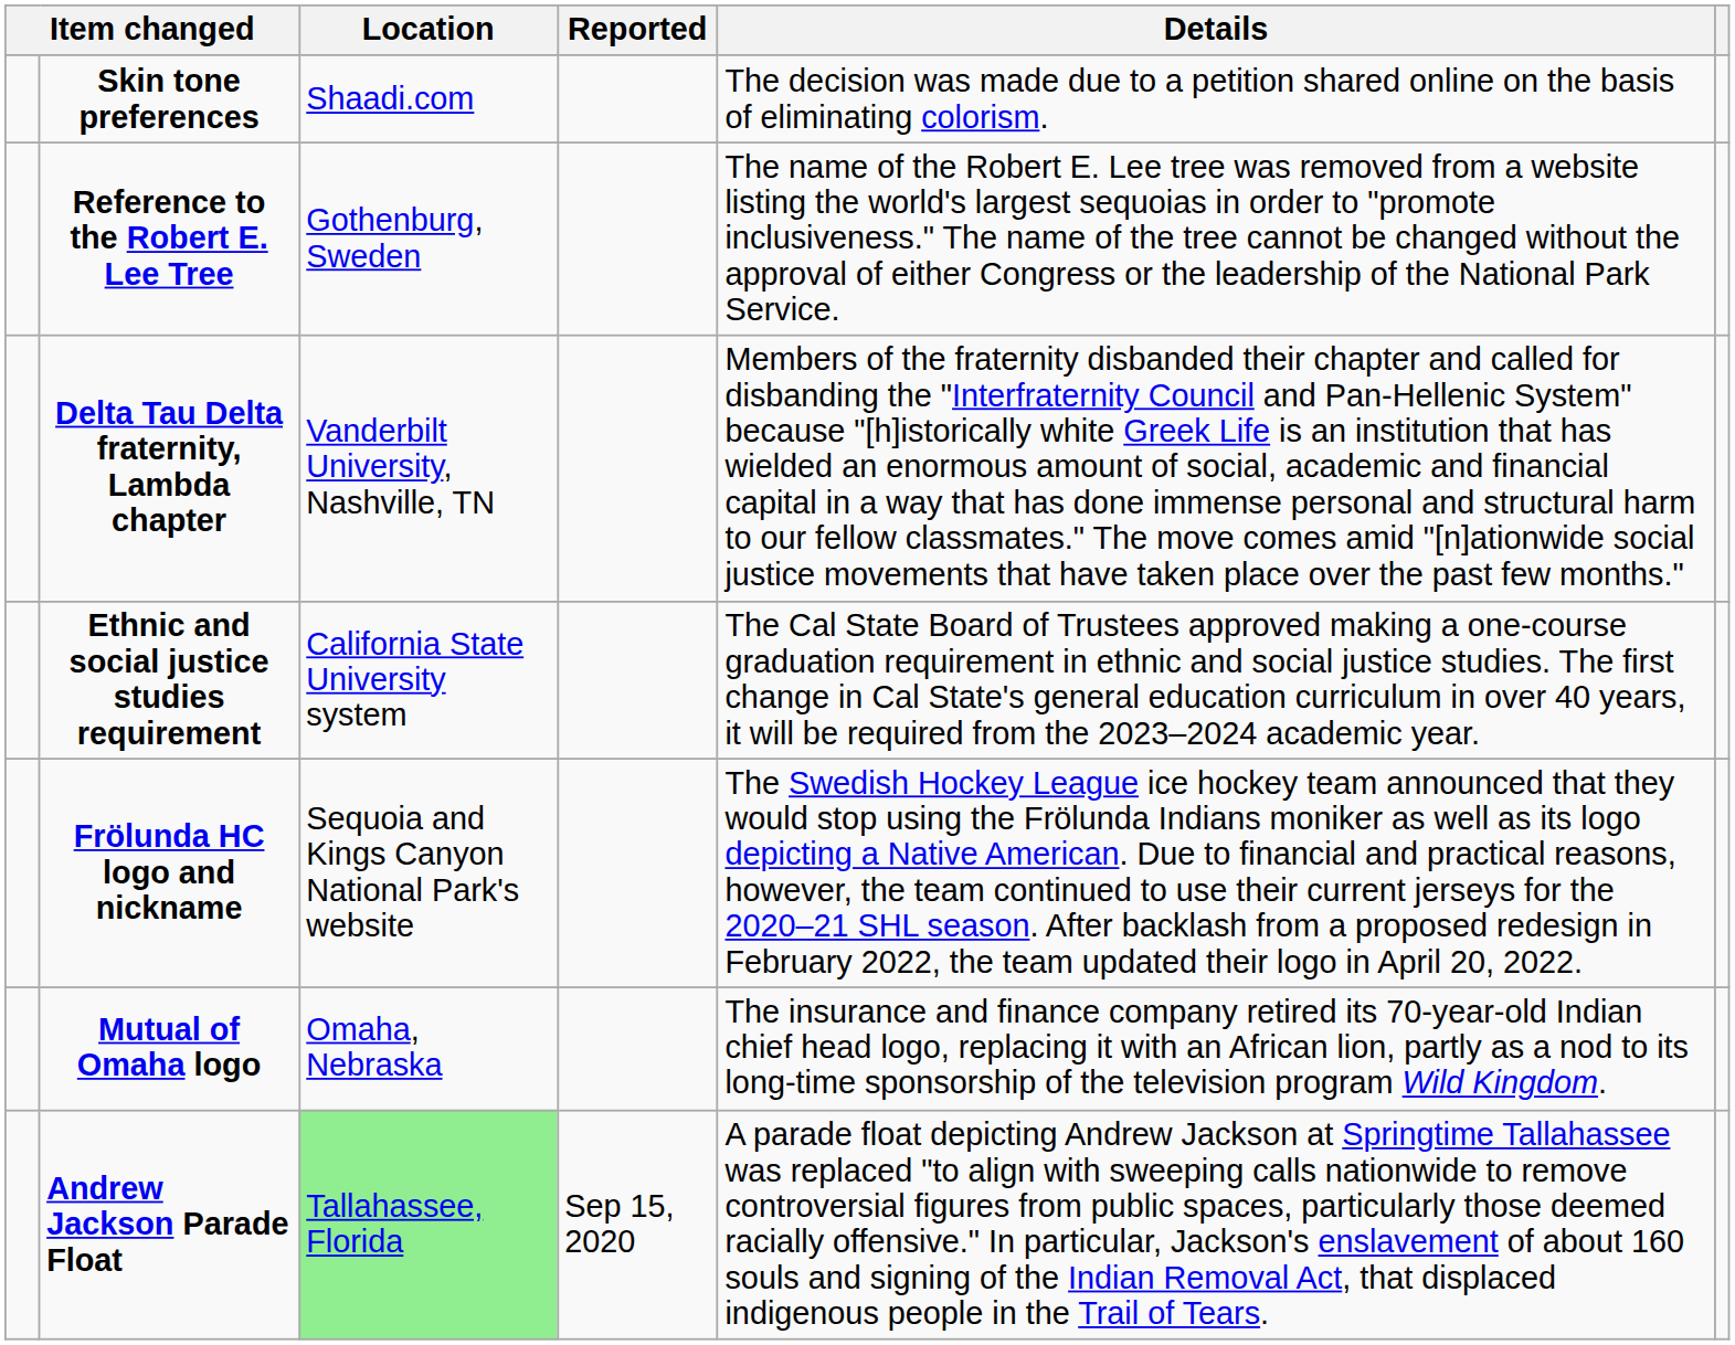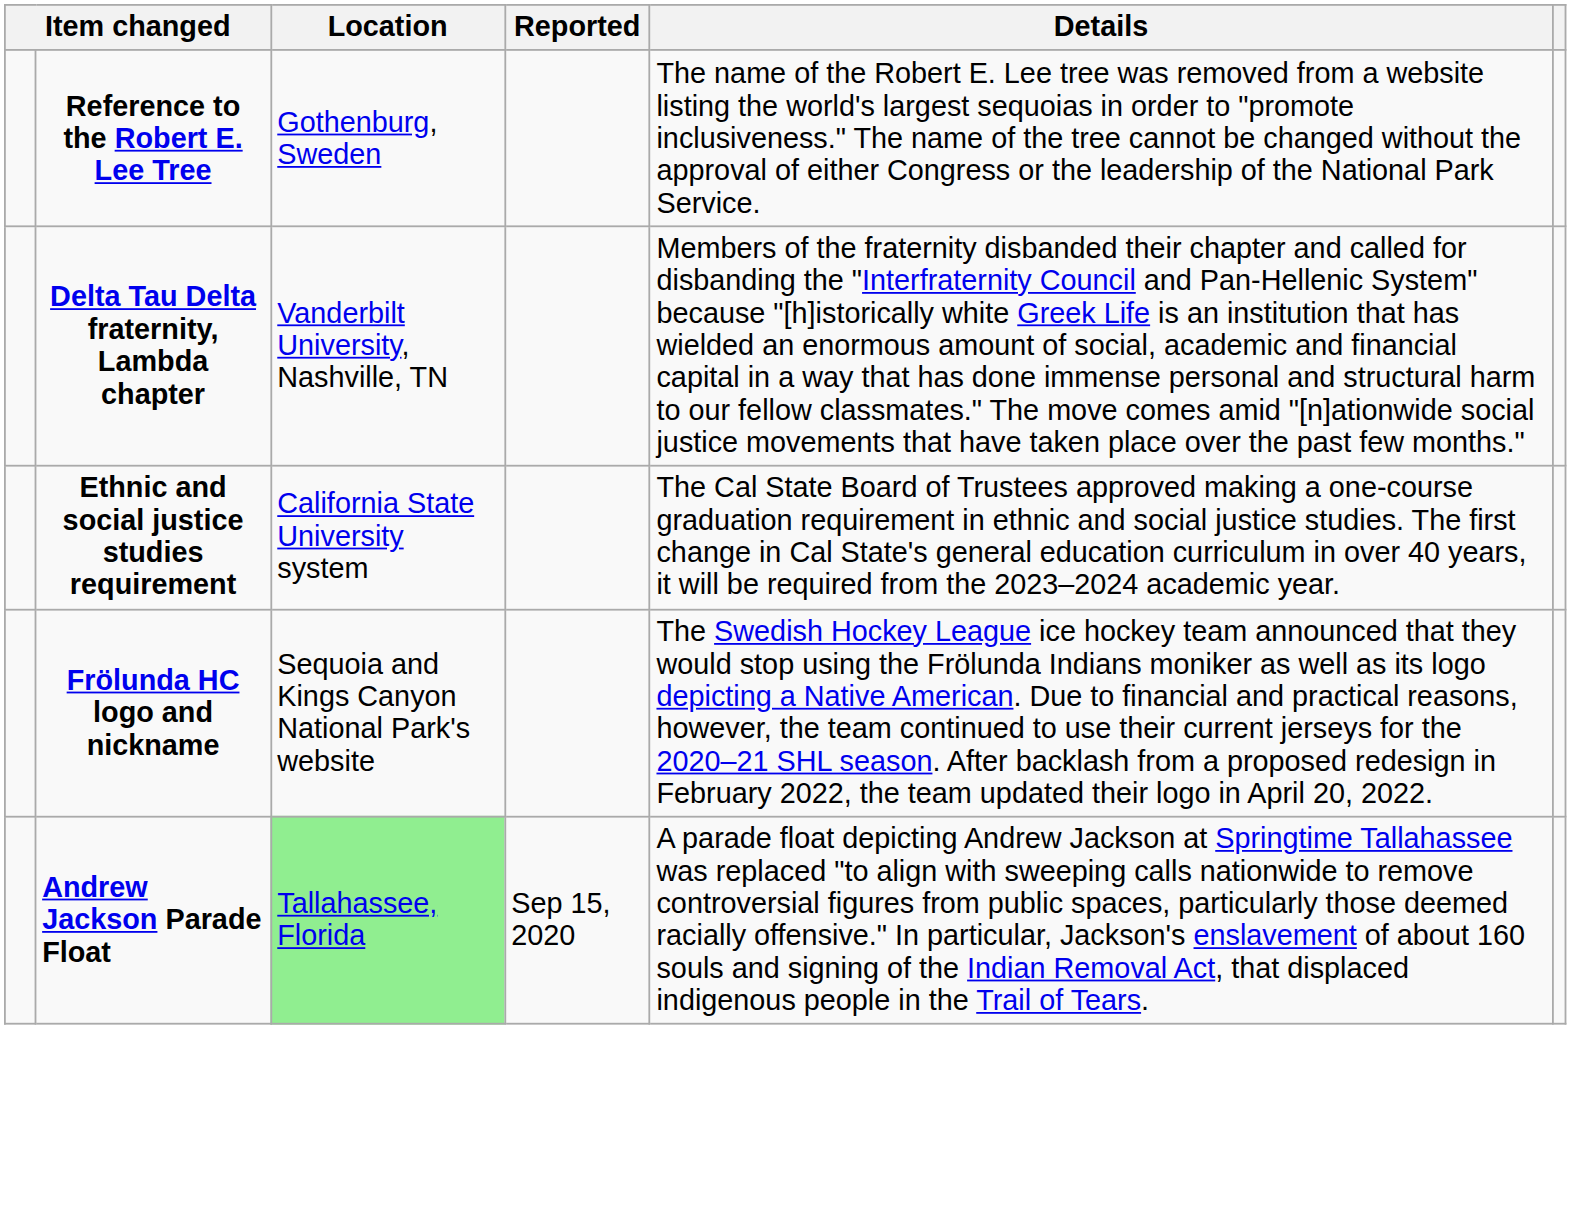 <table class="wikitable sortable" style="text-align:left">
 <tr>
 <th colspan="2">Item changed</th>
 <th>Location</th>
 <th>Reported</th>
 <th>Details</th>
 <th class="unsortable"></th>
-</tr>
-<tr>
-<td></td>
-<td style="text-align: center; font-weight: bold">Skin tone preferences</td>
-<td><a href='#'>Shaadi.com</a></td>
-<td></td>
-<td>The decision was made due to a petition shared online on the basis of eliminating <a href='#'>colorism</a>.</td>
-<td></td>
 </tr>
 <tr>
 <td></td>
 <td style="text-align: center; font-weight: bold">Reference to the <a href='#'>Robert E. Lee Tree</a></td>
 <td><a href='#'>Gothenburg</a>, <a href='#'>Sweden</a></td>
 <td></td>
 <td>The name of the Robert E. Lee tree was removed from a website listing the world's largest sequoias in order to "promote inclusiveness." The name of the tree cannot be changed without the approval of either Congress or the leadership of the National Park Service.</td>
 <td></td>
 </tr>
 <tr>
 <td style="text-align: center; font-size: 250%;"></td>
 <td style="text-align: center; font-weight: bold"><a href='#'>Delta Tau Delta</a> fraternity, Lambda chapter</td>
 <td><a href='#'>Vanderbilt University</a>, Nashville, TN</td>
 <td></td>
 <td>Members of the fraternity disbanded their chapter and called for disbanding the "<a href='#'>Interfraternity Council</a> and Pan-Hellenic System" because "[h]istorically white <a href='#'>Greek Life</a> is an institution that has wielded an enormous amount of social, academic and financial capital in a way that has done immense personal and structural harm to our fellow classmates." The move comes amid "[n]ationwide social justice movements that have taken place over the past few months."</td>
 <td><br></td>
 </tr>
 <tr>
 <td></td>
 <td style="text-align: center; font-weight: bold">Ethnic and social justice studies requirement</td>
 <td><a href='#'>California State University</a> system</td>
 <td></td>
 <td>The Cal State Board of Trustees approved making a one-course graduation requirement in ethnic and social justice studies. The first change in Cal State's general education curriculum in over 40 years, it will be required from the 2023–2024 academic year.</td>
 <td></td>
 </tr>
 <tr>
 <td></td>
 <td style="text-align: center; font-weight: bold"><a href='#'>Frölunda HC</a> logo and nickname</td>
 <td>Sequoia and Kings Canyon National Park's website</td>
 <td></td>
 <td>The <a href='#'>Swedish Hockey League</a> ice hockey team announced that they would stop using the Frölunda Indians moniker as well as its logo <a href='#'>depicting a Native American</a>. Due to financial and practical reasons, however, the team continued to use their current jerseys for the <a href='#'>2020–21 SHL season</a>. After backlash from a proposed redesign in February 2022, the team updated their logo in April 20, 2022.</td>
 <td><br></td>
 </tr>
 <tr>
 <td></td>
-<td style="text-align: center; font-weight: bold"><a href='#'>Mutual of Omaha</a> logo</td>
-<td><a href='#'>Omaha</a>, <a href='#'>Nebraska</a></td>
-<td></td>
-<td>The insurance and finance company retired its 70-year-old Indian chief head logo, replacing it with an African lion, partly as a nod to its long-time sponsorship of the television program <em><a href='#'>Wild Kingdom</a></em>.</td>
-<td></td>
-</tr>
-<tr>
-<td></td>
 <td><strong><a href='#'>Andrew Jackson</a> Parade Float</strong></td>
 <td style="background: lightgreen;"><a href='#'>Tallahassee, Florida</a></td>
 <td>Sep 15, 2020</td>
 <td>A parade float depicting Andrew Jackson at <a href='#'>Springtime Tallahassee</a> was replaced "to align with sweeping calls nationwide to remove controversial figures from public spaces, particularly those deemed racially offensive." In particular, Jackson's <a href='#'>enslavement</a> of about 160 souls and signing of the <a href='#'>Indian Removal Act</a>, that displaced indigenous people in the <a href='#'>Trail of Tears</a>.</td>
 <td></td>
 </tr>
 </table>
